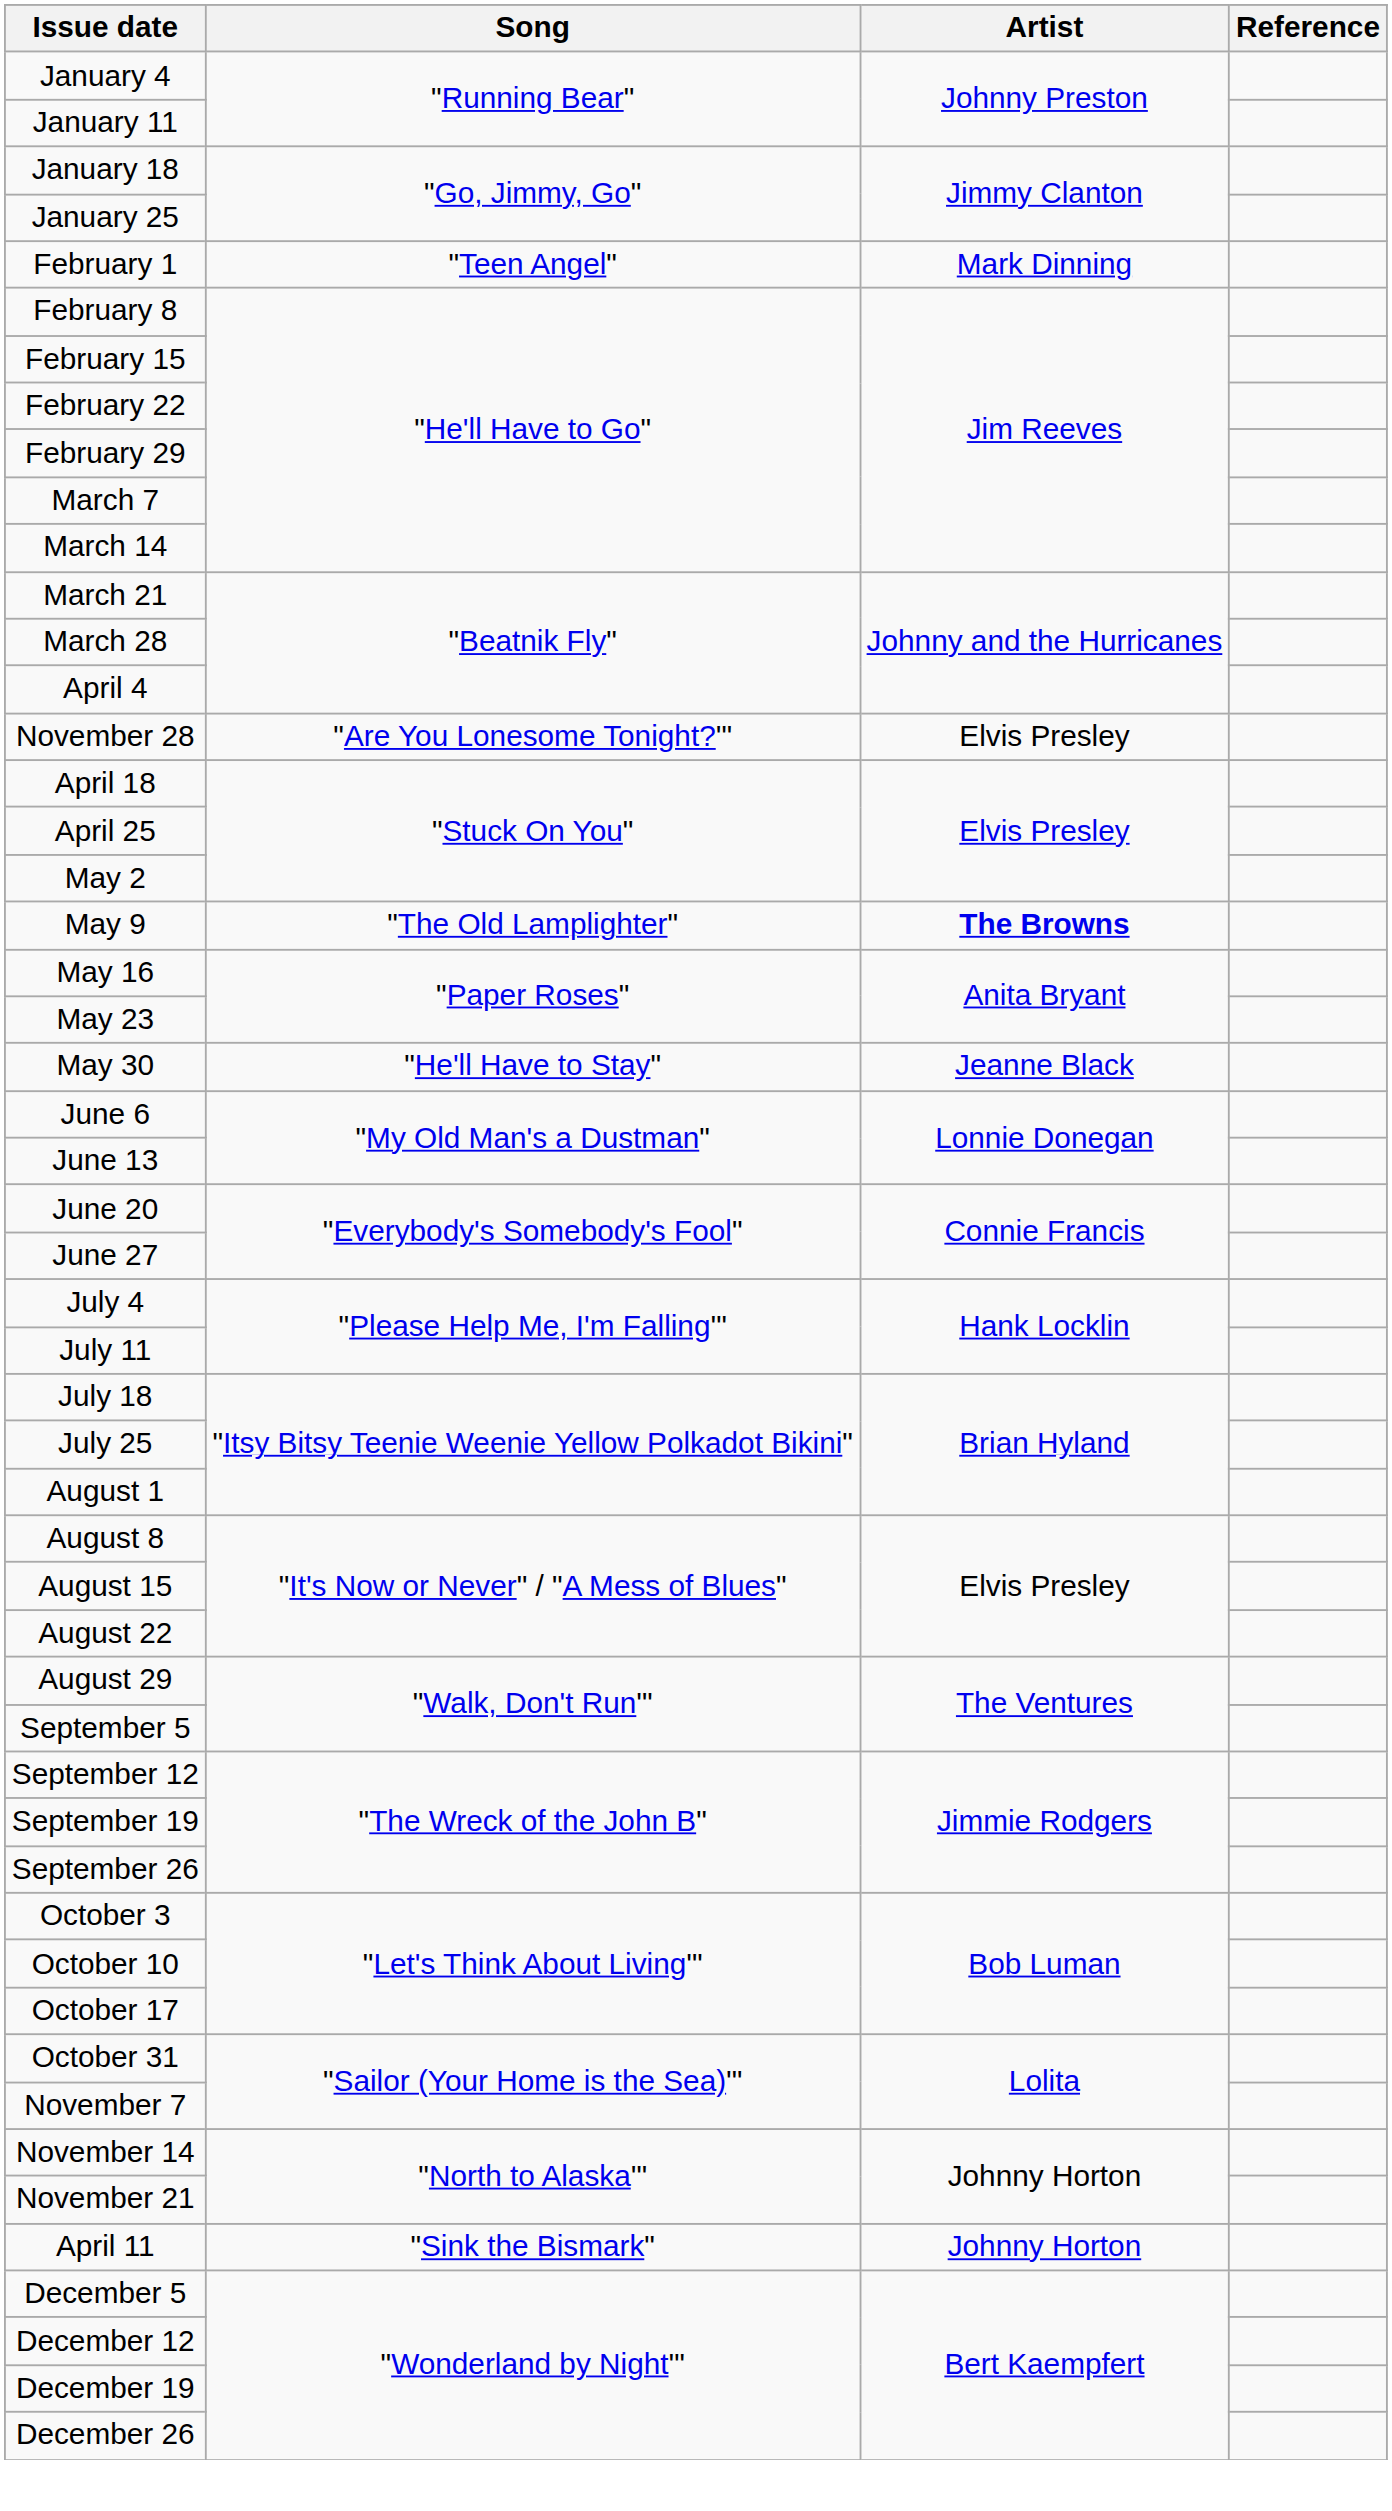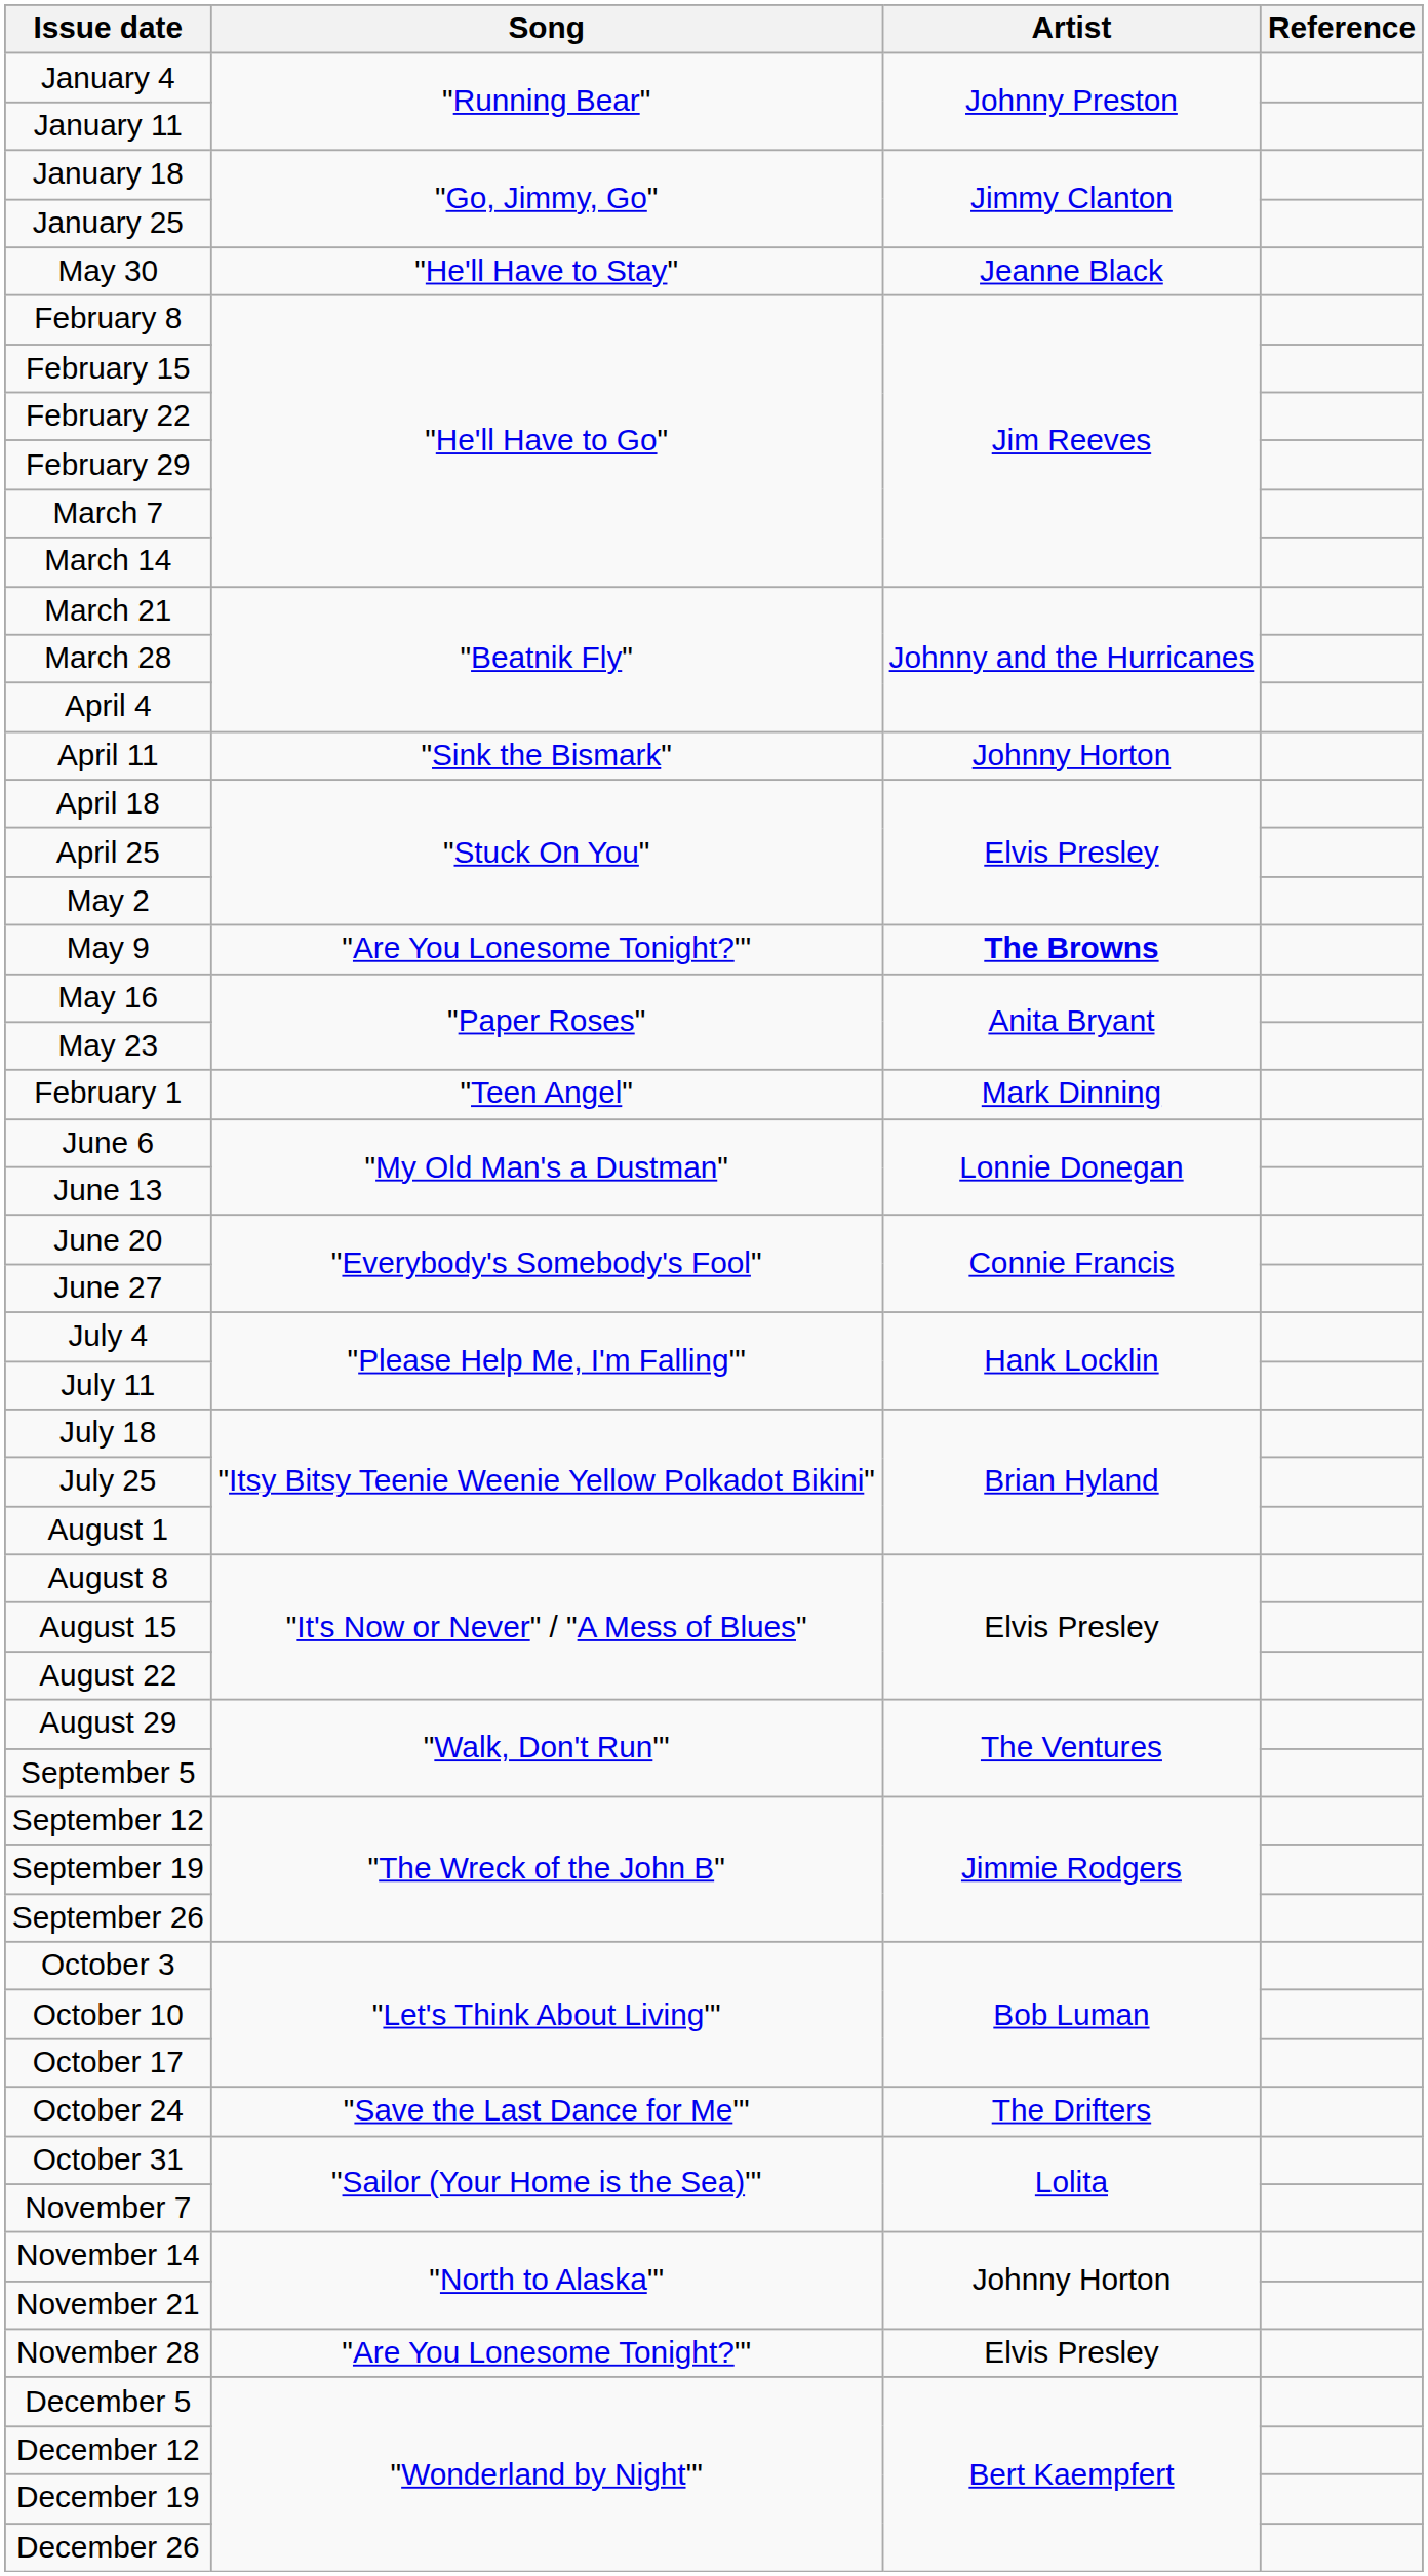 <table class="wikitable" style="text-align: center;">
 <tr>
 <th>Issue date</th>
 <th>Song</th>
 <th>Artist</th>
 <th>Reference</th>
 </tr>
 <tr>
 <td>January 4</td>
 <td rowspan="2">"<a href='#'>Running Bear</a>"</td>
 <td rowspan="2"><a href='#'>Johnny Preston</a></td>
 <td></td>
 </tr>
 <tr>
 <td>January 11</td>
 <td></td>
 </tr>
 <tr>
 <td>January 18</td>
 <td rowspan="2">"<a href='#'>Go, Jimmy, Go</a>"</td>
 <td rowspan="2"><a href='#'>Jimmy Clanton</a></td>
 <td></td>
 </tr>
 <tr>
 <td>January 25</td>
 <td></td>
 </tr>
 <tr>
-<td>February 1</td>
-<td>"<a href='#'>Teen Angel</a>"</td>
-<td><a href='#'>Mark Dinning</a></td>
+<td>May 30</td>
+<td>"<a href='#'>He'll Have to Stay</a>"</td>
+<td><a href='#'>Jeanne Black</a></td>
 <td></td>
 </tr>
 <tr>
 <td>February 8</td>
 <td rowspan="6">"<a href='#'>He'll Have to Go</a>"</td>
 <td rowspan="6"><a href='#'>Jim Reeves</a></td>
 <td></td>
 </tr>
 <tr>
 <td>February 15</td>
 <td></td>
 </tr>
 <tr>
 <td>February 22</td>
 <td></td>
 </tr>
 <tr>
 <td>February 29</td>
 <td></td>
 </tr>
 <tr>
 <td>March 7</td>
 <td></td>
 </tr>
 <tr>
 <td>March 14</td>
 <td></td>
 </tr>
 <tr>
 <td>March 21</td>
 <td rowspan="3">"<a href='#'>Beatnik Fly</a>"</td>
 <td rowspan="3"><a href='#'>Johnny and the Hurricanes</a></td>
 <td></td>
 </tr>
 <tr>
 <td>March 28</td>
 <td></td>
 </tr>
 <tr>
 <td>April 4</td>
 <td></td>
 </tr>
 <tr>
-<td>November 28</td>
-<td>"<a href='#'>Are You Lonesome Tonight?</a>'"</td>
-<td>Elvis Presley</td>
+<td>April 11</td>
+<td>"<a href='#'>Sink the Bismark</a>"</td>
+<td><a href='#'>Johnny Horton</a></td>
 <td></td>
 </tr>
 <tr>
 <td>April 18</td>
 <td rowspan="3">"<a href='#'>Stuck On You</a>"</td>
 <td rowspan="3"><a href='#'>Elvis Presley</a></td>
 <td></td>
 </tr>
 <tr>
 <td>April 25</td>
 <td></td>
 </tr>
 <tr>
 <td>May 2</td>
 <td></td>
 </tr>
 <tr>
 <td>May 9</td>
-<td>"<a href='#'>The Old Lamplighter</a>"</td>
+<td>"<a href='#'>Are You Lonesome Tonight?</a>'"</td>
 <td><strong><a href='#'>The Browns</a></strong></td>
 <td></td>
 </tr>
 <tr>
 <td>May 16</td>
 <td rowspan="2">"<a href='#'>Paper Roses</a>"</td>
 <td rowspan="2"><a href='#'>Anita Bryant</a></td>
 <td></td>
 </tr>
 <tr>
 <td>May 23</td>
 <td></td>
 </tr>
 <tr>
-<td>May 30</td>
-<td>"<a href='#'>He'll Have to Stay</a>"</td>
-<td><a href='#'>Jeanne Black</a></td>
+<td>February 1</td>
+<td>"<a href='#'>Teen Angel</a>"</td>
+<td><a href='#'>Mark Dinning</a></td>
 <td></td>
 </tr>
 <tr>
 <td>June 6</td>
 <td rowspan="2">"<a href='#'>My Old Man's a Dustman</a>"</td>
 <td rowspan="2"><a href='#'>Lonnie Donegan</a></td>
 <td></td>
 </tr>
 <tr>
 <td>June 13</td>
 <td></td>
 </tr>
 <tr>
 <td>June 20</td>
 <td rowspan="2">"<a href='#'>Everybody's Somebody's Fool</a>"</td>
 <td rowspan="2"><a href='#'>Connie Francis</a></td>
 <td></td>
 </tr>
 <tr>
 <td>June 27</td>
 <td></td>
 </tr>
 <tr>
 <td>July 4</td>
 <td rowspan="2">"<a href='#'>Please Help Me, I'm Falling</a>'"</td>
 <td rowspan="2"><a href='#'>Hank Locklin</a></td>
 <td></td>
 </tr>
 <tr>
 <td>July 11</td>
 <td></td>
 </tr>
 <tr>
 <td>July 18</td>
 <td rowspan="3">"<a href='#'>Itsy Bitsy Teenie Weenie Yellow Polkadot Bikini</a>"</td>
 <td rowspan="3"><a href='#'>Brian Hyland</a></td>
 <td></td>
 </tr>
 <tr>
 <td>July 25</td>
 <td></td>
 </tr>
 <tr>
 <td>August 1</td>
 <td></td>
 </tr>
 <tr>
 <td>August 8</td>
 <td rowspan="3">"<a href='#'>It's Now or Never</a>" / "<a href='#'>A Mess of Blues</a>"</td>
 <td rowspan="3">Elvis Presley</td>
 <td></td>
 </tr>
 <tr>
 <td>August 15</td>
 <td></td>
 </tr>
 <tr>
 <td>August 22</td>
 <td></td>
 </tr>
 <tr>
 <td>August 29</td>
 <td rowspan="2">"<a href='#'>Walk, Don't Run</a>'"</td>
 <td rowspan="2"><a href='#'>The Ventures</a></td>
 <td></td>
 </tr>
 <tr>
 <td>September 5</td>
 <td></td>
 </tr>
 <tr>
 <td>September 12</td>
 <td rowspan="3">"<a href='#'>The Wreck of the John B</a>"</td>
 <td rowspan="3"><a href='#'>Jimmie Rodgers</a></td>
 <td></td>
 </tr>
 <tr>
 <td>September 19</td>
 <td></td>
 </tr>
 <tr>
 <td>September 26</td>
 <td></td>
 </tr>
 <tr>
 <td>October 3</td>
 <td rowspan="3">"<a href='#'>Let's Think About Living</a>'"</td>
 <td rowspan="3"><a href='#'>Bob Luman</a></td>
 <td></td>
 </tr>
 <tr>
 <td>October 10</td>
 <td></td>
 </tr>
 <tr>
 <td>October 17</td>
 <td></td>
 </tr>
 <tr>
+<td>October 24</td>
+<td>"<a href='#'>Save the Last Dance for Me</a>'"</td>
+<td><a href='#'>The Drifters</a></td>
+<td></td>
+</tr>
+<tr>
 <td>October 31</td>
 <td rowspan="2">"<a href='#'>Sailor (Your Home is the Sea)</a>'"</td>
 <td rowspan="2"><a href='#'>Lolita</a></td>
 <td></td>
 </tr>
 <tr>
 <td>November 7</td>
 <td></td>
 </tr>
 <tr>
 <td>November 14</td>
 <td rowspan="2">"<a href='#'>North to Alaska</a>'"</td>
 <td rowspan="2">Johnny Horton</td>
 <td></td>
 </tr>
 <tr>
 <td>November 21</td>
 <td></td>
 </tr>
 <tr>
-<td>April 11</td>
-<td>"<a href='#'>Sink the Bismark</a>"</td>
-<td><a href='#'>Johnny Horton</a></td>
+<td>November 28</td>
+<td>"<a href='#'>Are You Lonesome Tonight?</a>'"</td>
+<td>Elvis Presley</td>
 <td></td>
 </tr>
 <tr>
 <td>December 5</td>
 <td rowspan="4">"<a href='#'>Wonderland by Night</a>'"</td>
 <td rowspan="4"><a href='#'>Bert Kaempfert</a></td>
 <td></td>
 </tr>
 <tr>
 <td>December 12</td>
 <td></td>
 </tr>
 <tr>
 <td>December 19</td>
 <td></td>
 </tr>
 <tr>
 <td>December 26</td>
 <td></td>
 </tr>
 </table>
